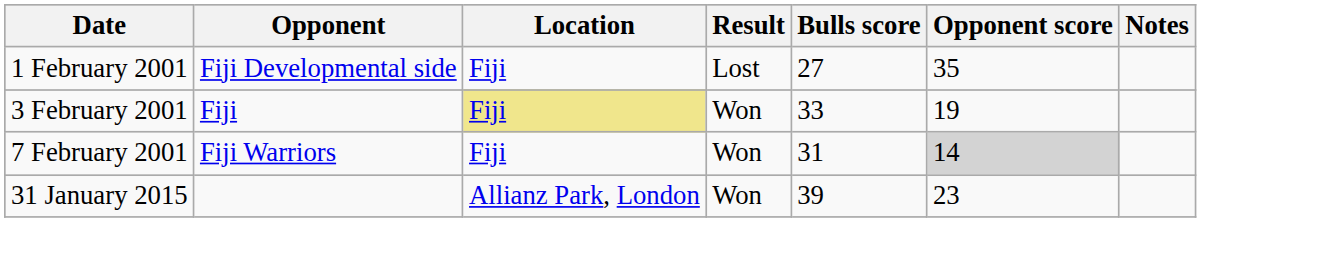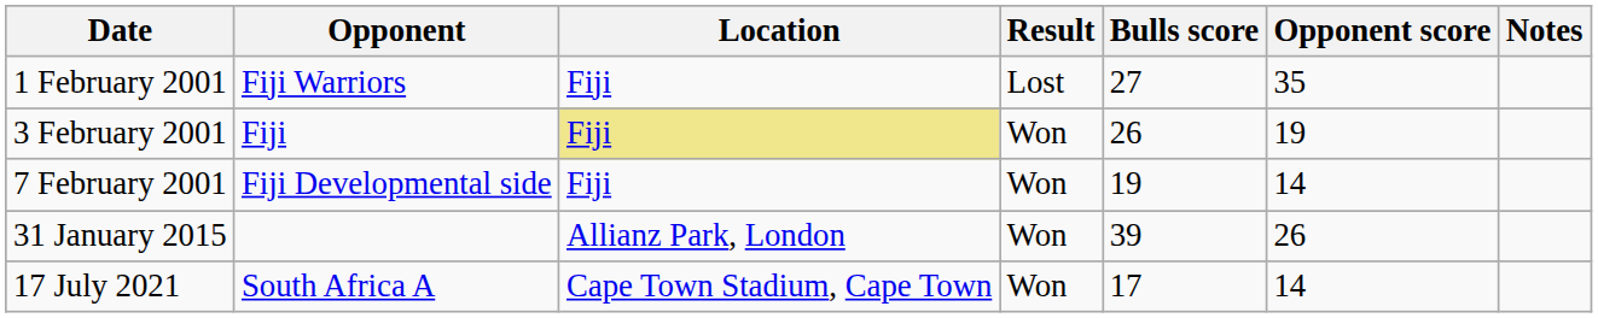 <table class="wikitable">
 <tr>
 <th>Date</th>
 <th>Opponent</th>
 <th>Location</th>
 <th>Result</th>
 <th>Bulls score</th>
 <th>Opponent score</th>
 <th>Notes</th>
 </tr>
 <tr>
 <td>1 February 2001</td>
-<td><a href='#'>Fiji Developmental side</a></td>
+<td><a href='#'>Fiji Warriors</a></td>
 <td><a href='#'>Fiji</a></td>
 <td>Lost</td>
 <td>27</td>
 <td>35</td>
 <td></td>
 </tr>
 <tr>
 <td>3 February 2001</td>
 <td><a href='#'>Fiji</a></td>
 <td style="background: khaki;"><a href='#'>Fiji</a></td>
 <td>Won</td>
-<td>33</td>
+<td>26</td>
 <td>19</td>
 <td></td>
 </tr>
 <tr>
 <td>7 February 2001</td>
-<td><a href='#'>Fiji Warriors</a></td>
+<td><a href='#'>Fiji Developmental side</a></td>
 <td><a href='#'>Fiji</a></td>
 <td>Won</td>
-<td>31</td>
-<td style="background: lightgrey;">14</td>
+<td>19</td>
+<td>14</td>
 <td></td>
 </tr>
 <tr>
 <td>31 January 2015</td>
 <td></td>
 <td><a href='#'>Allianz Park</a>, <a href='#'>London</a></td>
 <td>Won</td>
 <td>39</td>
-<td>23</td>
+<td>26</td>
+<td></td>
+</tr>
+<tr>
+<td>17 July 2021</td>
+<td><a href='#'>South Africa A</a></td>
+<td><a href='#'>Cape Town Stadium</a>, <a href='#'>Cape Town</a></td>
+<td>Won</td>
+<td>17</td>
+<td>14</td>
 <td></td>
 </tr>
 </table>
